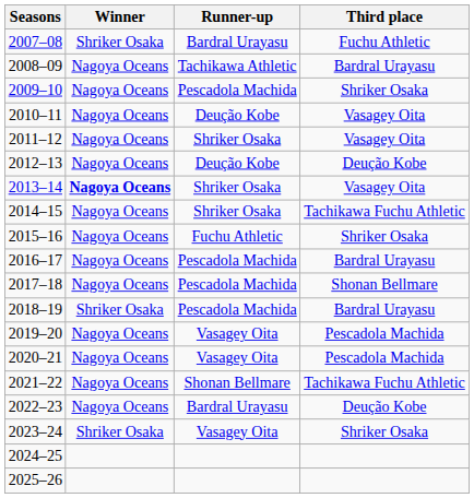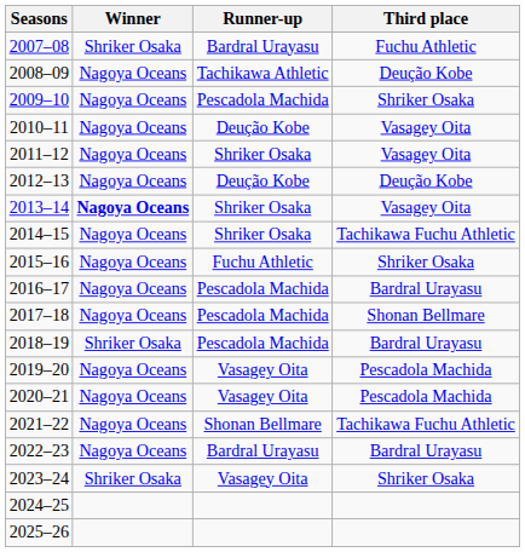 <table class="wikitable" style="text-align: center;">
 <tr>
 <th>Seasons</th>
 <th>Winner</th>
 <th>Runner-up</th>
 <th>Third place</th>
 </tr>
 <tr>
 <td><a href='#'>2007–08</a></td>
 <td><a href='#'>Shriker Osaka</a></td>
 <td><a href='#'>Bardral Urayasu</a></td>
 <td><a href='#'>Fuchu Athletic</a></td>
 </tr>
 <tr>
 <td>2008–09</td>
 <td><a href='#'>Nagoya Oceans</a></td>
 <td><a href='#'>Tachikawa Athletic</a></td>
-<td><a href='#'>Bardral Urayasu</a></td>
+<td><a href='#'>Deução Kobe</a></td>
 </tr>
 <tr>
 <td><a href='#'>2009–10</a></td>
 <td><a href='#'>Nagoya Oceans</a></td>
 <td><a href='#'>Pescadola Machida</a></td>
 <td><a href='#'>Shriker Osaka</a></td>
 </tr>
 <tr>
 <td>2010–11</td>
 <td><a href='#'>Nagoya Oceans</a></td>
 <td><a href='#'>Deução Kobe</a></td>
 <td><a href='#'>Vasagey Oita</a></td>
 </tr>
 <tr>
 <td>2011–12</td>
 <td><a href='#'>Nagoya Oceans</a></td>
 <td><a href='#'>Shriker Osaka</a></td>
 <td><a href='#'>Vasagey Oita</a></td>
 </tr>
 <tr>
 <td>2012–13</td>
 <td><a href='#'>Nagoya Oceans</a></td>
 <td><a href='#'>Deução Kobe</a></td>
 <td><a href='#'>Deução Kobe</a></td>
 </tr>
 <tr>
 <td><a href='#'>2013–14</a></td>
 <td><strong><a href='#'>Nagoya Oceans</a></strong></td>
 <td><a href='#'>Shriker Osaka</a></td>
 <td><a href='#'>Vasagey Oita</a></td>
 </tr>
 <tr>
 <td>2014–15</td>
 <td><a href='#'>Nagoya Oceans</a></td>
 <td><a href='#'>Shriker Osaka</a></td>
 <td><a href='#'>Tachikawa Fuchu Athletic</a></td>
 </tr>
 <tr>
 <td>2015–16</td>
 <td><a href='#'>Nagoya Oceans</a></td>
 <td><a href='#'>Fuchu Athletic</a></td>
 <td><a href='#'>Shriker Osaka</a></td>
 </tr>
 <tr>
 <td>2016–17</td>
 <td><a href='#'>Nagoya Oceans</a></td>
 <td><a href='#'>Pescadola Machida</a></td>
 <td><a href='#'>Bardral Urayasu</a></td>
 </tr>
 <tr>
 <td>2017–18</td>
 <td><a href='#'>Nagoya Oceans</a></td>
 <td><a href='#'>Pescadola Machida</a></td>
 <td><a href='#'>Shonan Bellmare</a></td>
 </tr>
 <tr>
 <td>2018–19</td>
 <td><a href='#'>Shriker Osaka</a></td>
 <td><a href='#'>Pescadola Machida</a></td>
 <td><a href='#'>Bardral Urayasu</a></td>
 </tr>
 <tr>
 <td>2019–20</td>
 <td><a href='#'>Nagoya Oceans</a></td>
 <td><a href='#'>Vasagey Oita</a></td>
 <td><a href='#'>Pescadola Machida</a></td>
 </tr>
 <tr>
 <td>2020–21</td>
 <td><a href='#'>Nagoya Oceans</a></td>
 <td><a href='#'>Vasagey Oita</a></td>
 <td><a href='#'>Pescadola Machida</a></td>
 </tr>
 <tr>
 <td>2021–22</td>
 <td><a href='#'>Nagoya Oceans</a></td>
 <td><a href='#'>Shonan Bellmare</a></td>
 <td><a href='#'>Tachikawa Fuchu Athletic</a></td>
 </tr>
 <tr>
 <td>2022–23</td>
 <td><a href='#'>Nagoya Oceans</a></td>
 <td><a href='#'>Bardral Urayasu</a></td>
-<td><a href='#'>Deução Kobe</a></td>
+<td><a href='#'>Bardral Urayasu</a></td>
 </tr>
 <tr>
 <td>2023–24</td>
 <td><a href='#'>Shriker Osaka</a></td>
 <td><a href='#'>Vasagey Oita</a></td>
 <td><a href='#'>Shriker Osaka</a></td>
 </tr>
 <tr>
 <td>2024–25</td>
 <td></td>
 <td></td>
 <td></td>
 </tr>
 <tr>
 <td>2025–26</td>
 <td></td>
 <td></td>
 <td></td>
 </tr>
 </table>
